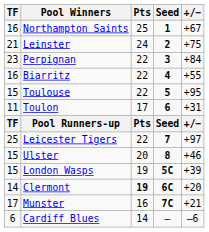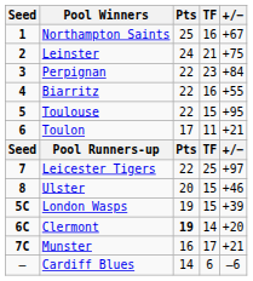 <table class="wikitable" style="text-align: center;">
 <tr>
-<th>TF</th>
+<th>Seed</th>
 <th>Pool Winners</th>
 <th>Pts</th>
-<th>Seed</th>
+<th>TF</th>
 <th>+/−</th>
 </tr>
 <tr>
-<td>16</td>
+<td><strong>1</strong></td>
 <td align=left> <a href='#'>Northampton Saints</a></td>
 <td>25</td>
-<td><strong>1</strong></td>
+<td>16</td>
 <td>+67</td>
 </tr>
 <tr>
-<td>21</td>
+<td><strong>2</strong></td>
 <td align=left> <a href='#'>Leinster</a></td>
 <td>24</td>
-<td><strong>2</strong></td>
+<td>21</td>
 <td>+75</td>
 </tr>
 <tr>
-<td>23</td>
+<td><strong>3</strong></td>
 <td align=left> <a href='#'>Perpignan</a></td>
 <td>22</td>
-<td><strong>3</strong></td>
+<td>23</td>
 <td>+84</td>
 </tr>
 <tr>
-<td>16</td>
+<td><strong>4</strong></td>
 <td align=left> <a href='#'>Biarritz</a></td>
 <td>22</td>
-<td><strong>4</strong></td>
+<td>16</td>
 <td>+55</td>
 </tr>
 <tr>
-<td>15</td>
+<td><strong>5</strong></td>
 <td align=left> <a href='#'>Toulouse</a></td>
 <td>22</td>
-<td><strong>5</strong></td>
+<td>15</td>
 <td>+95</td>
 </tr>
 <tr>
-<td>11</td>
+<td><strong>6</strong></td>
 <td align=left> <a href='#'>Toulon</a></td>
 <td>17</td>
-<td><strong>6</strong></td>
-<td>+31</td>
+<td>11</td>
+<td>+21</td>
 </tr>
 <tr>
-<th>TF</th>
+<th>Seed</th>
 <th>Pool Runners-up</th>
 <th>Pts</th>
-<th>Seed</th>
+<th>TF</th>
 <th>+/−</th>
 </tr>
 <tr>
-<td>25</td>
+<td><strong>7</strong></td>
 <td align=left> <a href='#'>Leicester Tigers</a></td>
 <td>22</td>
-<td><strong>7</strong></td>
+<td>25</td>
 <td>+97</td>
 </tr>
 <tr>
-<td>15</td>
+<td><strong>8</strong></td>
 <td align=left> <a href='#'>Ulster</a></td>
 <td>20</td>
-<td><strong>8</strong></td>
+<td>15</td>
 <td>+46</td>
 </tr>
 <tr>
-<td>15</td>
+<td><strong>5C</strong></td>
 <td align=left> <a href='#'>London Wasps</a></td>
 <td>19</td>
-<td><strong>5C</strong></td>
+<td>15</td>
 <td>+39</td>
 </tr>
 <tr>
-<td>14</td>
+<td><strong>6C</strong></td>
 <td align=left> <a href='#'>Clermont</a></td>
 <td><strong>19</strong></td>
-<td><strong>6C</strong></td>
+<td>14</td>
 <td>+20</td>
 </tr>
 <tr>
-<td>17</td>
+<td><strong>7C</strong></td>
 <td align=left> <a href='#'>Munster</a></td>
 <td>16</td>
-<td><strong>7C</strong></td>
+<td>17</td>
 <td>+21</td>
 </tr>
 <tr>
-<td>6</td>
+<td>–</td>
 <td align=left> <a href='#'>Cardiff Blues</a></td>
 <td>14</td>
-<td>–</td>
+<td>6</td>
 <td>–6</td>
 </tr>
 </table>
